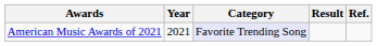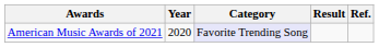 <table class="wikitable">
 <tr>
 <th>Awards</th>
 <th>Year</th>
 <th>Category</th>
 <th>Result</th>
 <th>Ref.</th>
 </tr>
 <tr>
 <td><a href='#'>American Music Awards of 2021</a></td>
-<td>2021</td>
+<td>2020</td>
 <td style="background: lavender;">Favorite Trending Song</td>
 <td></td>
 <td></td>
 </tr>
 </table>
